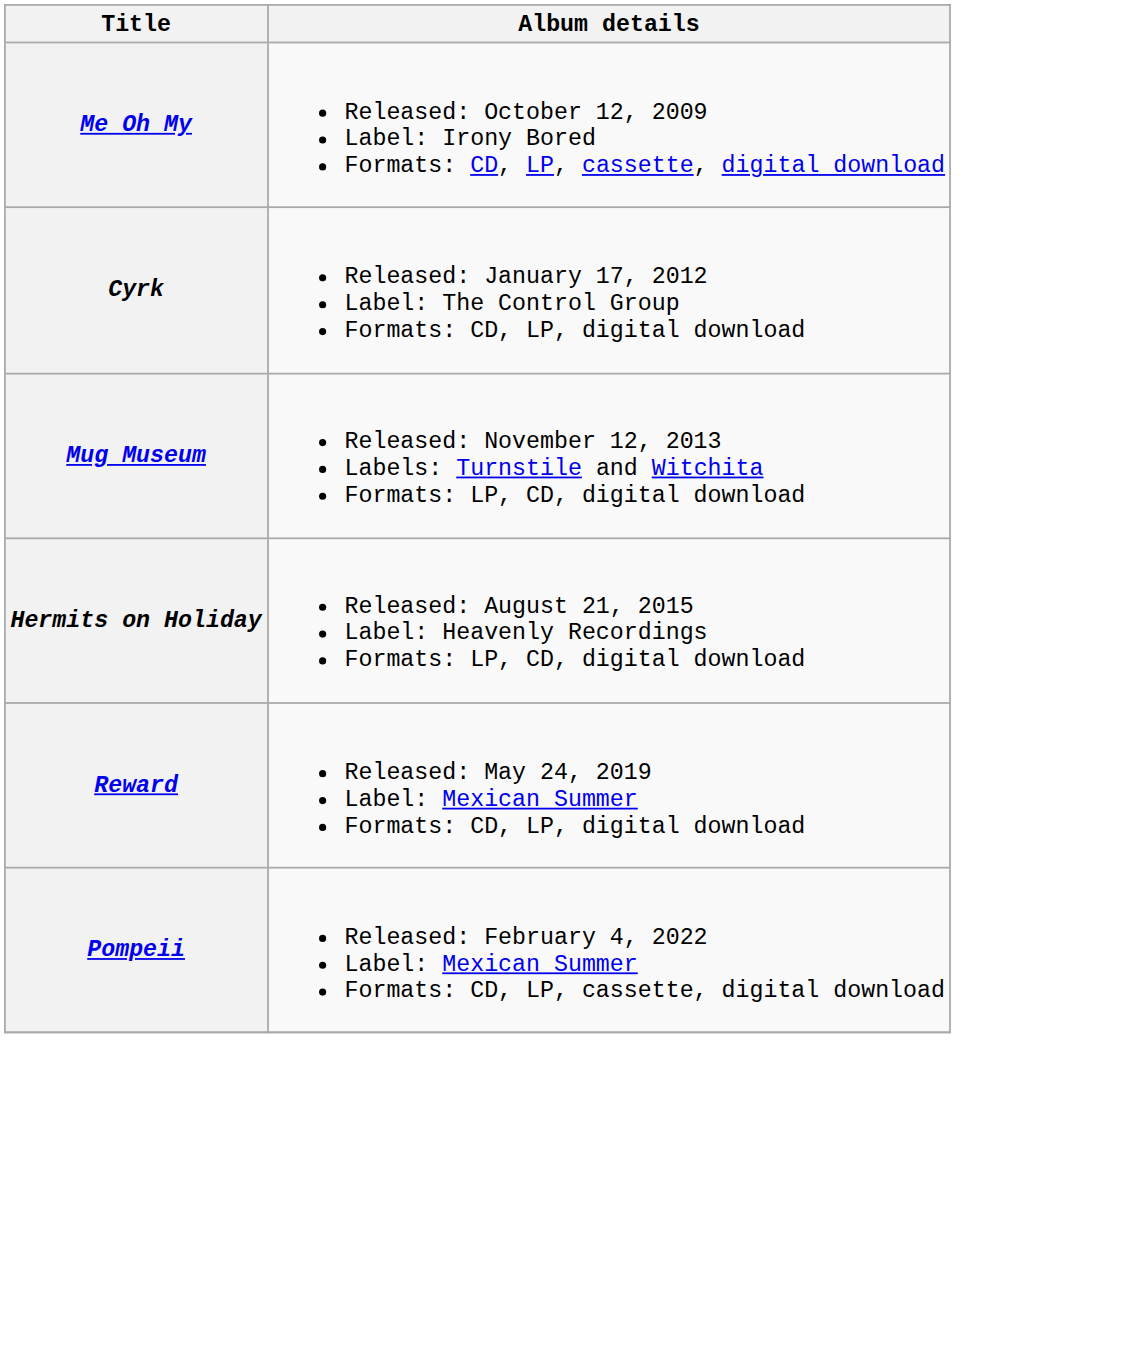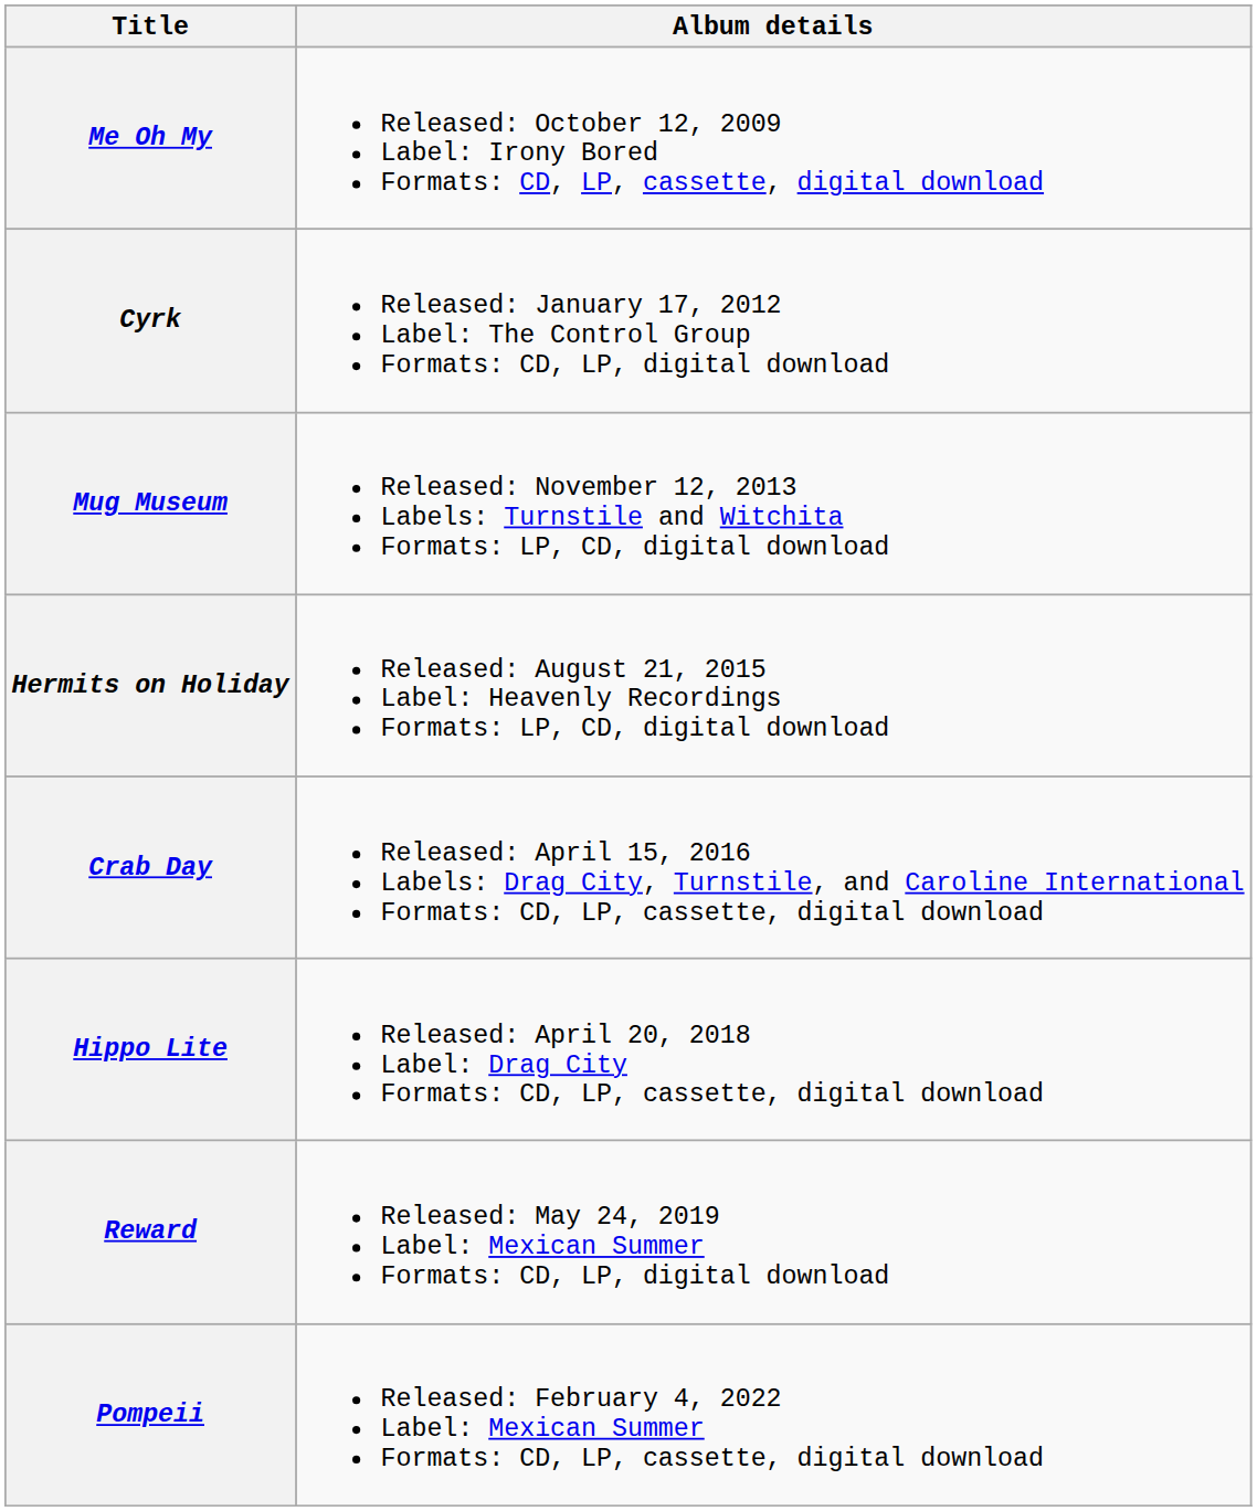 <table class="wikitable plainrowheaders" style="text-align:center;">
 <tr>
 <th scope="col" style="width:200;">Title</th>
 <th scope="col" style="width:260;">Album details</th>
 </tr>
 <tr>
 <th scope="row"><em><a href='#'>Me Oh My</a></em></th>
 <td style="text-align:left;"><br><ul><li>Released: October 12, 2009</li><li>Label: Irony Bored</li><li>Formats: <a href='#'>CD</a>, <a href='#'>LP</a>, <a href='#'>cassette</a>, <a href='#'>digital download</a></li></ul></td>
 </tr>
 <tr>
 <th scope="row"><em>Cyrk</em></th>
 <td style="text-align:left;"><br><ul><li>Released: January 17, 2012</li><li>Label: The Control Group</li><li>Formats: CD, LP, digital download</li></ul></td>
 </tr>
 <tr>
 <th scope="row"><em><a href='#'>Mug Museum</a></em></th>
 <td style="text-align:left;"><br><ul><li>Released: November 12, 2013</li><li>Labels: <a href='#'>Turnstile</a> and <a href='#'>Witchita</a></li><li>Formats: LP, CD, digital download</li></ul></td>
 </tr>
 <tr>
 <th scope="row"><em>Hermits on Holiday</em><br></th>
 <td style="text-align:left;"><br><ul><li>Released: August 21, 2015</li><li>Label: Heavenly Recordings</li><li>Formats: LP, CD, digital download</li></ul></td>
 </tr>
 <tr>
+<th scope="row"><em><a href='#'>Crab Day</a></em></th>
+<td style="text-align:left;"><br><ul><li>Released: April 15, 2016</li><li>Labels: <a href='#'>Drag City</a>, <a href='#'>Turnstile</a>, and <a href='#'>Caroline International</a></li><li>Formats: CD, LP, cassette, digital download</li></ul></td>
+</tr>
+<tr>
+<th scope="row"><em><a href='#'>Hippo Lite</a></em><br></th>
+<td style="text-align:left;"><br><ul><li>Released: April 20, 2018</li><li>Label: <a href='#'>Drag City</a></li><li>Formats: CD, LP, cassette, digital download</li></ul></td>
+</tr>
+<tr>
 <th scope="row"><em><a href='#'>Reward</a></em></th>
 <td style="text-align:left;"><br><ul><li>Released: May 24, 2019</li><li>Label: <a href='#'>Mexican Summer</a></li><li>Formats: CD, LP, digital download</li></ul></td>
 </tr>
 <tr>
 <th scope="row"><em><a href='#'>Pompeii</a></em></th>
 <td style="text-align:left;"><br><ul><li>Released: February 4, 2022</li><li>Label: <a href='#'>Mexican Summer</a></li><li>Formats: CD, LP, cassette, digital download</li></ul></td>
 </tr>
 <tr>
 </tr>
 </table>
